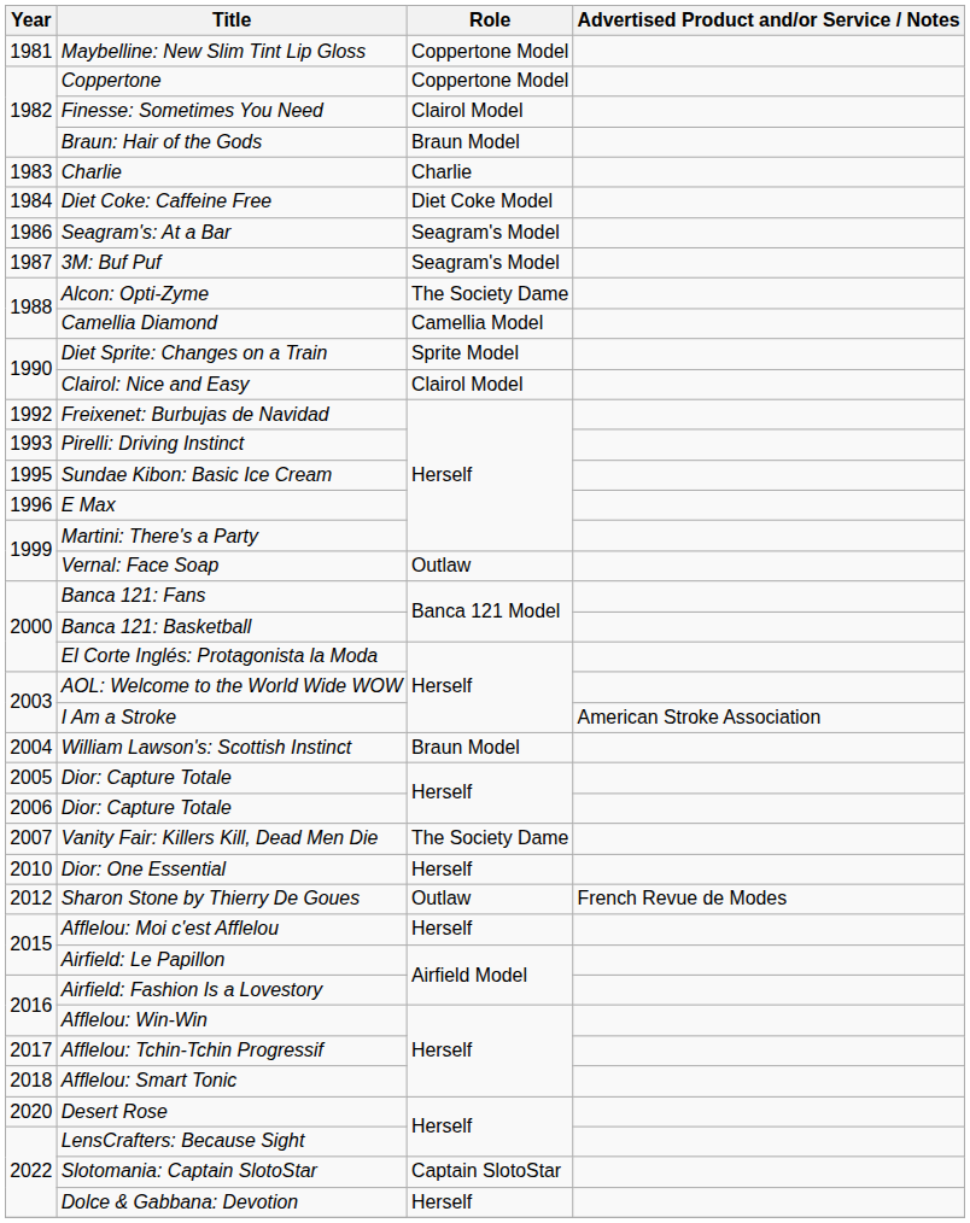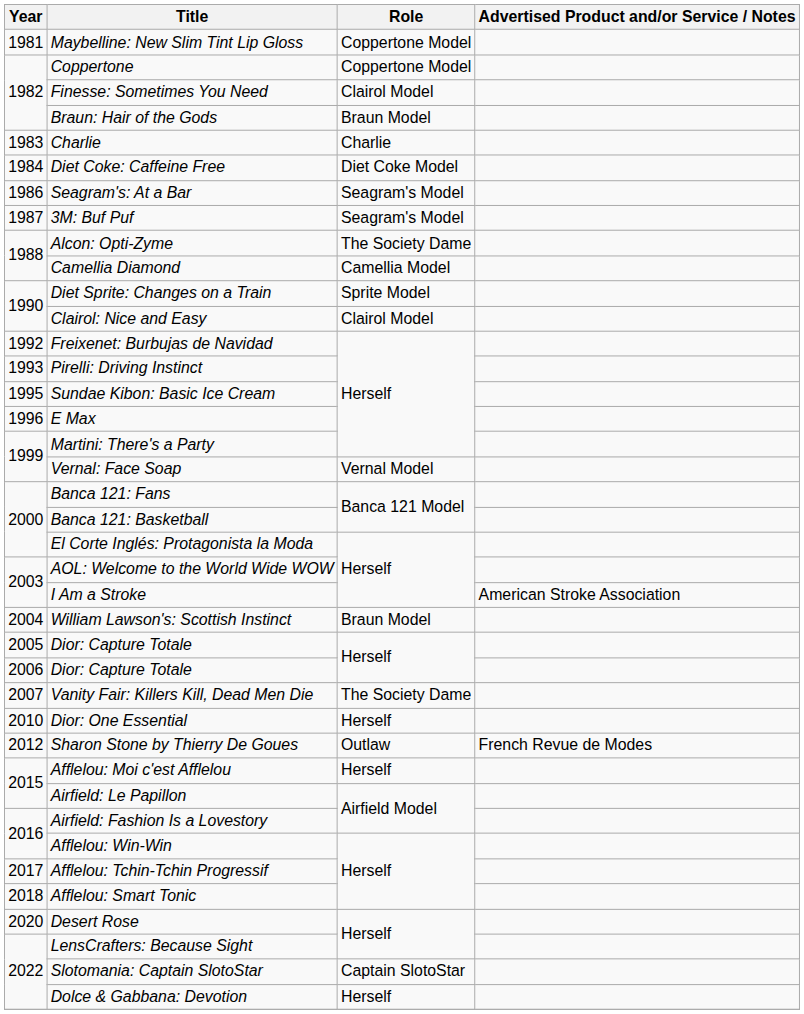 <table class="wikitable sortable">
 <tr>
 <th>Year</th>
 <th>Title</th>
 <th>Role</th>
 <th class="unsortable">Advertised Product and/or Service / Notes</th>
 </tr>
 <tr>
 <td>1981</td>
 <td><em>Maybelline: New Slim Tint Lip Gloss</em></td>
 <td>Coppertone Model</td>
 <td></td>
 </tr>
 <tr>
 <td rowspan=3>1982</td>
 <td><em>Coppertone</em></td>
 <td>Coppertone Model</td>
 <td></td>
 </tr>
 <tr>
 <td><em>Finesse: Sometimes You Need</em></td>
 <td>Clairol Model</td>
 <td></td>
 </tr>
 <tr>
 <td><em>Braun: Hair of the Gods</em></td>
 <td>Braun Model</td>
 <td></td>
 </tr>
 <tr>
 <td>1983</td>
 <td><em>Charlie</em></td>
 <td>Charlie</td>
 <td></td>
 </tr>
 <tr>
 <td>1984</td>
 <td><em>Diet Coke: Caffeine Free</em></td>
 <td>Diet Coke Model</td>
 <td></td>
 </tr>
 <tr>
 <td>1986</td>
 <td><em>Seagram's: At a Bar</em></td>
 <td>Seagram's Model</td>
 <td></td>
 </tr>
 <tr>
 <td>1987</td>
 <td><em>3M: Buf Puf</em></td>
 <td>Seagram's Model</td>
 <td></td>
 </tr>
 <tr>
 <td rowspan=2>1988</td>
 <td><em>Alcon: Opti-Zyme</em></td>
 <td>The Society Dame</td>
 <td></td>
 </tr>
 <tr>
 <td><em>Camellia Diamond</em></td>
 <td>Camellia Model</td>
 <td></td>
 </tr>
 <tr>
 <td rowspan=2>1990</td>
 <td><em>Diet Sprite: Changes on a Train</em></td>
 <td>Sprite Model</td>
 <td></td>
 </tr>
 <tr>
 <td><em>Clairol: Nice and Easy</em></td>
 <td>Clairol Model</td>
 <td></td>
 </tr>
 <tr>
 <td>1992</td>
 <td><em>Freixenet: Burbujas de Navidad</em></td>
 <td rowspan=5>Herself</td>
 <td></td>
 </tr>
 <tr>
 <td>1993</td>
 <td><em>Pirelli: Driving Instinct</em></td>
 <td></td>
 </tr>
 <tr>
 <td>1995</td>
 <td><em>Sundae Kibon: Basic Ice Cream</em></td>
 <td></td>
 </tr>
 <tr>
 <td>1996</td>
 <td><em>E Max</em></td>
 <td></td>
 </tr>
 <tr>
 <td rowspan=2>1999</td>
 <td><em>Martini: There's a Party</em></td>
 <td></td>
 </tr>
 <tr>
 <td><em>Vernal: Face Soap</em></td>
-<td>Outlaw</td>
+<td>Vernal Model</td>
 <td></td>
 </tr>
 <tr>
 <td rowspan=3>2000</td>
 <td><em>Banca 121: Fans</em></td>
 <td rowspan=2>Banca 121 Model</td>
 <td></td>
 </tr>
 <tr>
 <td><em>Banca 121: Basketball</em></td>
 <td></td>
 </tr>
 <tr>
 <td><em>El Corte Inglés: Protagonista la Moda</em></td>
 <td rowspan=3>Herself</td>
 <td></td>
 </tr>
 <tr>
 <td rowspan=2>2003</td>
 <td><em>AOL: Welcome to the World Wide WOW</em></td>
 <td></td>
 </tr>
 <tr>
 <td><em>I Am a Stroke</em></td>
 <td>American Stroke Association</td>
 </tr>
 <tr>
 <td>2004</td>
 <td><em>William Lawson's: Scottish Instinct</em></td>
 <td>Braun Model</td>
 <td></td>
 </tr>
 <tr>
 <td>2005</td>
 <td><em>Dior: Capture Totale</em></td>
 <td rowspan=2>Herself</td>
 <td></td>
 </tr>
 <tr>
 <td>2006</td>
 <td><em>Dior: Capture Totale</em></td>
 <td></td>
 </tr>
 <tr>
 <td>2007</td>
 <td><em>Vanity Fair: Killers Kill, Dead Men Die</em></td>
 <td>The Society Dame</td>
 <td></td>
 </tr>
 <tr>
 <td>2010</td>
 <td><em>Dior: One Essential</em></td>
 <td>Herself</td>
 <td></td>
 </tr>
 <tr>
 <td>2012</td>
 <td><em>Sharon Stone by Thierry De Goues</em></td>
 <td>Outlaw</td>
 <td>French Revue de Modes</td>
 </tr>
 <tr>
 <td rowspan=2>2015</td>
 <td><em>Afflelou: Moi c'est Afflelou</em></td>
 <td>Herself</td>
 <td></td>
 </tr>
 <tr>
 <td><em>Airfield: Le Papillon</em></td>
 <td rowspan=2>Airfield Model</td>
 <td></td>
 </tr>
 <tr>
 <td rowspan=2>2016</td>
 <td><em>Airfield: Fashion Is a Lovestory</em></td>
 <td></td>
 </tr>
 <tr>
 <td><em>Afflelou: Win-Win</em></td>
 <td rowspan=3>Herself</td>
 <td></td>
 </tr>
 <tr>
 <td>2017</td>
 <td><em>Afflelou: Tchin-Tchin Progressif</em></td>
 <td></td>
 </tr>
 <tr>
 <td>2018</td>
 <td><em>Afflelou: Smart Tonic</em></td>
 <td></td>
 </tr>
 <tr>
 <td>2020</td>
 <td><em>Desert Rose</em></td>
 <td rowspan=2>Herself</td>
 <td></td>
 </tr>
 <tr>
 <td rowspan=3>2022</td>
 <td><em>LensCrafters: Because Sight</em></td>
 <td></td>
 </tr>
 <tr>
 <td><em>Slotomania: Captain SlotoStar</em></td>
 <td>Captain SlotoStar</td>
 <td></td>
 </tr>
 <tr>
 <td><em>Dolce & Gabbana: Devotion</em></td>
 <td>Herself</td>
 <td></td>
 </tr>
 <tr>
 </tr>
 </table>
